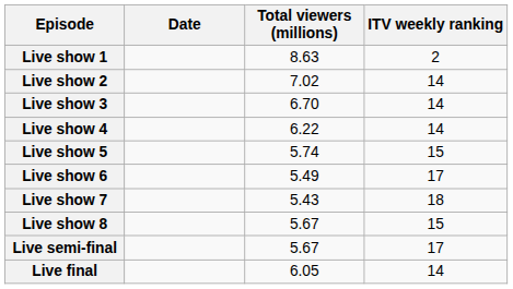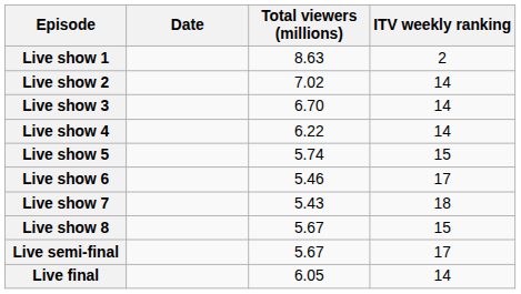 <table class="wikitable sortable" style="text-align:center">
 <tr>
 <th scope="col" style="width:120px;">Episode</th>
 <th scope="col" style="width:120px;">Date</th>
 <th scope="col" style="width:120px;">Total viewers<br>(millions)</th>
 <th>ITV weekly ranking</th>
 </tr>
 <tr>
 <th scope="row">Live show 1</th>
 <td></td>
 <td>8.63</td>
 <td>2</td>
 </tr>
 <tr>
 <th scope="row">Live show 2</th>
 <td></td>
 <td>7.02</td>
 <td>14</td>
 </tr>
 <tr>
 <th scope="row">Live show 3</th>
 <td></td>
 <td>6.70</td>
 <td>14</td>
 </tr>
 <tr>
 <th scope="row">Live show 4</th>
 <td></td>
 <td>6.22</td>
 <td>14</td>
 </tr>
 <tr>
 <th scope="row">Live show 5</th>
 <td></td>
 <td>5.74</td>
 <td>15</td>
 </tr>
 <tr>
 <th scope="row">Live show 6</th>
 <td></td>
-<td>5.49</td>
+<td>5.46</td>
 <td>17</td>
 </tr>
 <tr>
 <th scope="row">Live show 7</th>
 <td></td>
 <td>5.43</td>
 <td>18</td>
 </tr>
 <tr>
 <th scope="row">Live show 8</th>
 <td></td>
 <td>5.67</td>
 <td>15</td>
 </tr>
 <tr>
 <th scope="row">Live semi-final</th>
 <td></td>
 <td>5.67</td>
 <td>17</td>
 </tr>
 <tr>
 <th scope="row">Live final</th>
 <td></td>
 <td>6.05</td>
 <td>14</td>
 </tr>
 </table>
